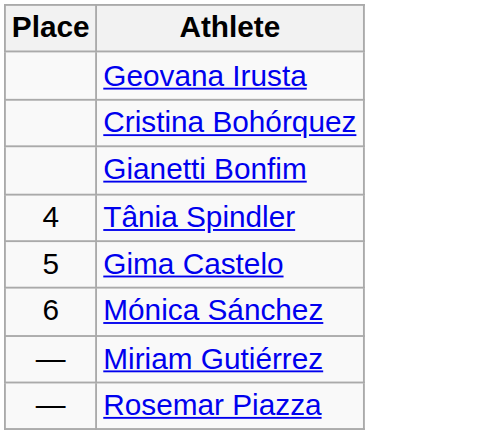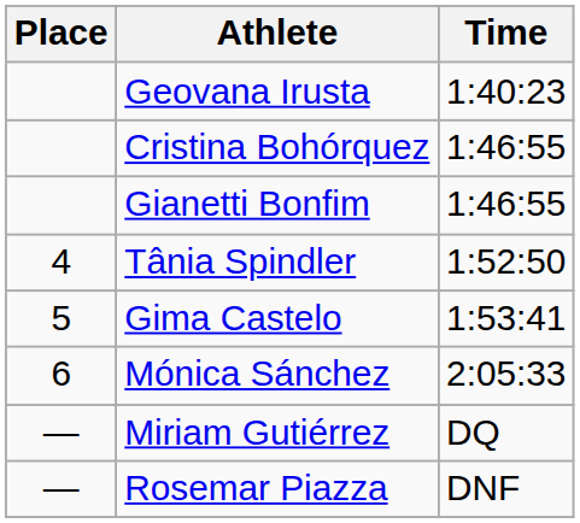 <table class=wikitable>
 <tr>
 <th>Place</th>
 <th>Athlete</th>
+<th>Time</th>
 </tr>
 <tr>
 <td align=center></td>
 <td><a href='#'>Geovana Irusta</a> </td>
+<td>1:40:23</td>
 </tr>
 <tr>
 <td align=center></td>
 <td><a href='#'>Cristina Bohórquez</a> </td>
+<td>1:46:55</td>
 </tr>
 <tr>
 <td align=center></td>
 <td><a href='#'>Gianetti Bonfim</a> </td>
+<td>1:46:55</td>
 </tr>
 <tr>
 <td align=center>4</td>
 <td><a href='#'>Tânia Spindler</a> </td>
+<td>1:52:50</td>
 </tr>
 <tr>
 <td align=center>5</td>
 <td><a href='#'>Gima Castelo</a> </td>
+<td>1:53:41</td>
 </tr>
 <tr>
 <td align=center>6</td>
 <td><a href='#'>Mónica Sánchez</a> </td>
+<td>2:05:33</td>
 </tr>
 <tr>
 <td align=center>—</td>
 <td><a href='#'>Miriam Gutiérrez</a> </td>
+<td>DQ</td>
 </tr>
 <tr>
 <td align=center>—</td>
 <td><a href='#'>Rosemar Piazza</a> </td>
+<td>DNF</td>
 </tr>
 </table>
